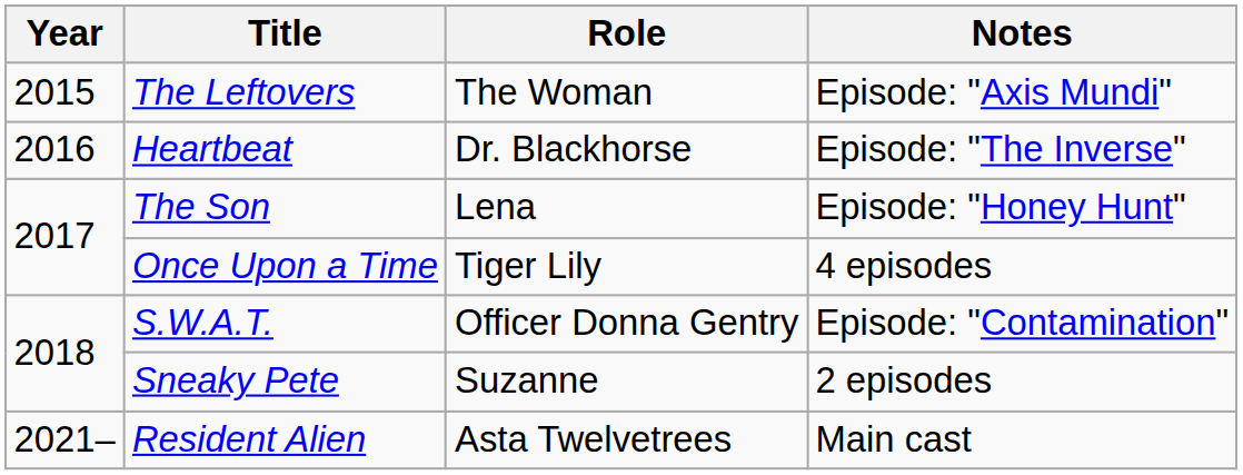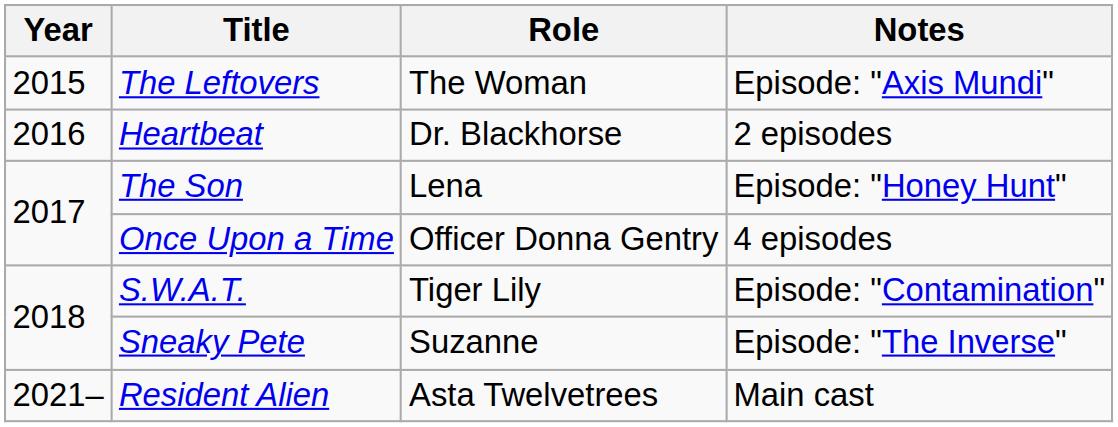 <table class="wikitable sortable">
 <tr>
 <th>Year</th>
 <th>Title</th>
 <th>Role</th>
 <th class="unsortable">Notes</th>
 </tr>
 <tr>
 <td>2015</td>
 <td><em><a href='#'>The Leftovers</a></em></td>
 <td>The Woman</td>
 <td>Episode: "<a href='#'>Axis Mundi</a>"</td>
 </tr>
 <tr>
 <td>2016</td>
 <td><em><a href='#'>Heartbeat</a></em></td>
 <td>Dr. Blackhorse</td>
-<td>Episode: "<a href='#'>The Inverse</a>"</td>
+<td>2 episodes</td>
 </tr>
 <tr>
 <td rowspan=2>2017</td>
 <td><em><a href='#'>The Son</a></em></td>
 <td>Lena</td>
 <td>Episode: "<a href='#'>Honey Hunt</a>"</td>
 </tr>
 <tr>
 <td><em><a href='#'>Once Upon a Time</a></em></td>
-<td>Tiger Lily</td>
+<td>Officer Donna Gentry</td>
 <td>4 episodes</td>
 </tr>
 <tr>
 <td rowspan=2>2018</td>
 <td><em><a href='#'>S.W.A.T.</a></em></td>
-<td>Officer Donna Gentry</td>
+<td>Tiger Lily</td>
 <td>Episode: "<a href='#'>Contamination</a>"</td>
 </tr>
 <tr>
 <td><em><a href='#'>Sneaky Pete</a></em></td>
 <td>Suzanne</td>
-<td>2 episodes</td>
+<td>Episode: "<a href='#'>The Inverse</a>"</td>
 </tr>
 <tr>
 <td>2021–</td>
 <td><em><a href='#'>Resident Alien</a></em></td>
 <td>Asta Twelvetrees</td>
 <td>Main cast</td>
 </tr>
 </table>
